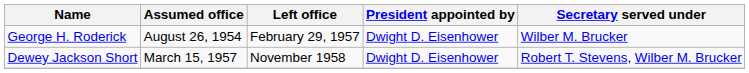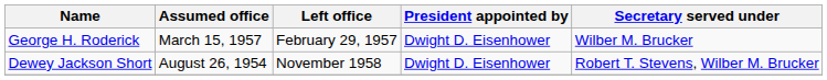 <table class="wikitable">
 <tr>
 <th>Name</th>
 <th>Assumed office</th>
 <th>Left office</th>
 <th><a href='#'>President</a> appointed by</th>
 <th><a href='#'>Secretary</a> served under</th>
 </tr>
 <tr>
 <td><a href='#'>George H. Roderick</a></td>
-<td>August 26, 1954</td>
+<td>March 15, 1957</td>
 <td>February 29, 1957</td>
 <td><a href='#'>Dwight D. Eisenhower</a></td>
 <td><a href='#'>Wilber M. Brucker</a></td>
 </tr>
 <tr>
 <td><a href='#'>Dewey Jackson Short</a></td>
-<td>March 15, 1957</td>
+<td>August 26, 1954</td>
 <td>November 1958</td>
 <td><a href='#'>Dwight D. Eisenhower</a></td>
 <td><a href='#'>Robert T. Stevens</a>, <a href='#'>Wilber M. Brucker</a></td>
 </tr>
 <tr>
 </tr>
 </table>
